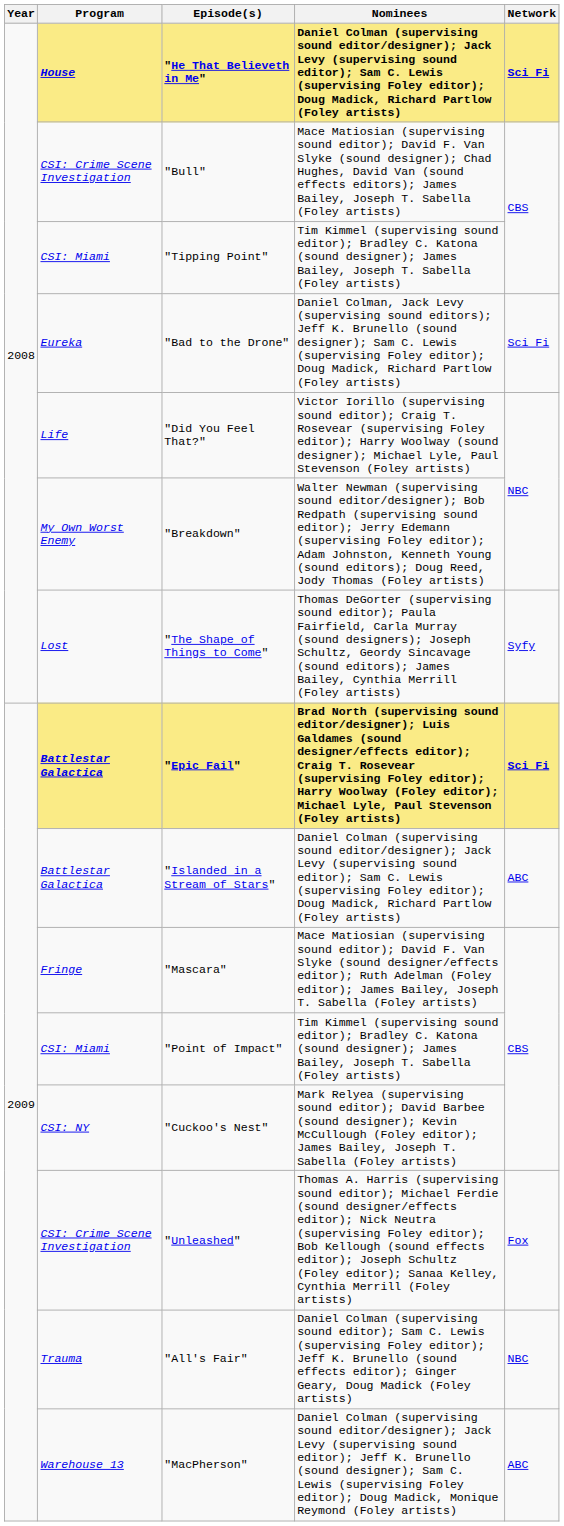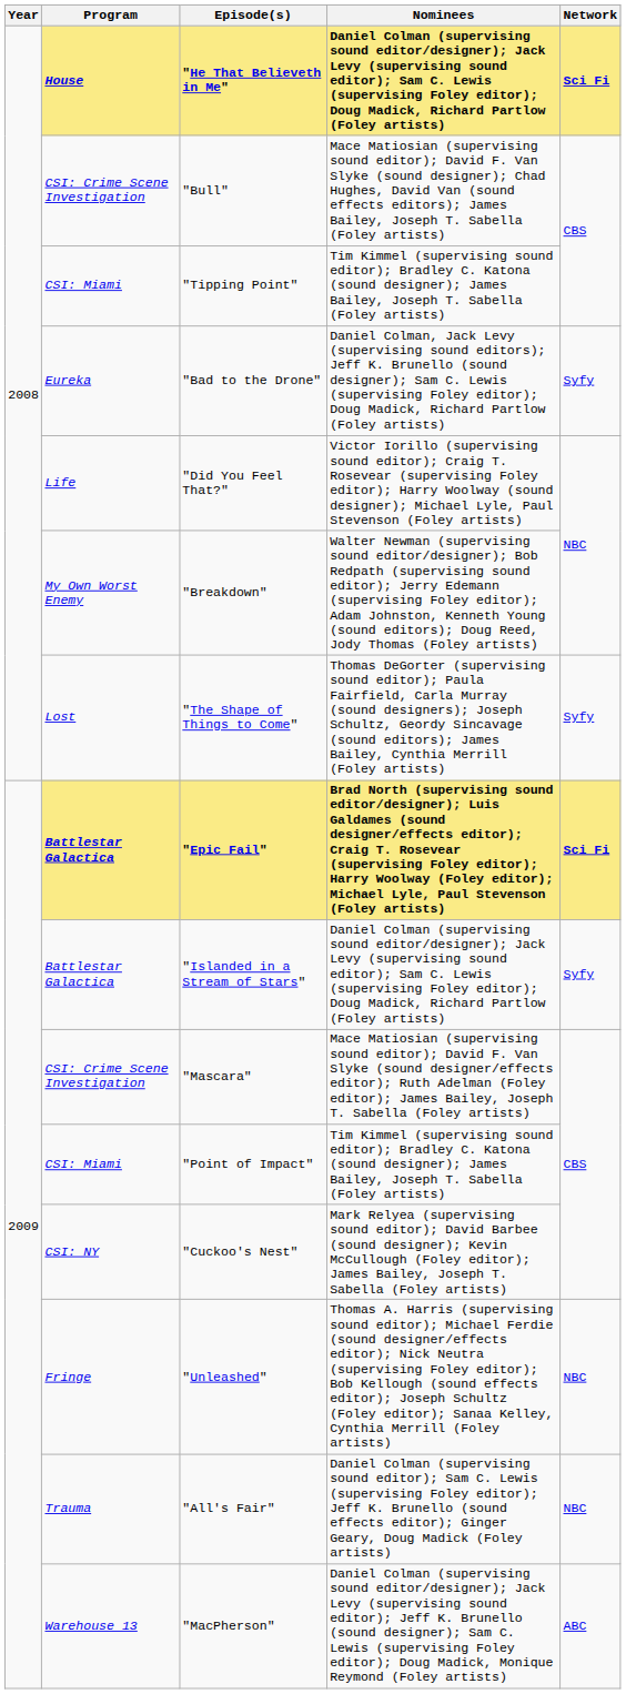 <table class="wikitable" style="width:100%">
 <tr bgcolor="#bebebe">
 <th width="5%">Year</th>
 <th width="23%">Program</th>
 <th width="25%">Episode(s)</th>
 <th width="40%">Nominees</th>
 <th width="7%">Network</th>
 </tr>
 <tr>
 <td rowspan=7 style="text-align:center">2008<br><br></td>
 <td style="background:#FAEB86;"><strong><em><a href='#'>House</a></em></strong></td>
 <td style="background:#FAEB86;"><strong>"<a href='#'>He That Believeth in Me</a>"</strong></td>
 <td style="background:#FAEB86;"><strong>Daniel Colman (supervising sound editor/designer); Jack Levy (supervising sound editor); Sam C. Lewis (supervising Foley editor); Doug Madick, Richard Partlow (Foley artists)</strong></td>
 <td style="background:#FAEB86;"><strong><a href='#'>Sci Fi</a></strong></td>
 </tr>
 <tr>
 <td><em><a href='#'>CSI: Crime Scene Investigation</a></em></td>
 <td>"Bull"</td>
 <td>Mace Matiosian (supervising sound editor); David F. Van Slyke (sound designer); Chad Hughes, David Van (sound effects editors); James Bailey, Joseph T. Sabella (Foley artists)</td>
 <td rowspan="2"><a href='#'>CBS</a></td>
 </tr>
 <tr>
 <td><em><a href='#'>CSI: Miami</a></em></td>
 <td>"Tipping Point"</td>
 <td>Tim Kimmel (supervising sound editor); Bradley C. Katona (sound designer); James Bailey, Joseph T. Sabella (Foley artists)</td>
 </tr>
 <tr>
 <td><em><a href='#'>Eureka</a></em></td>
 <td>"Bad to the Drone"</td>
 <td>Daniel Colman, Jack Levy (supervising sound editors); Jeff K. Brunello (sound designer); Sam C. Lewis (supervising Foley editor); Doug Madick, Richard Partlow (Foley artists)</td>
-<td><a href='#'>Sci Fi</a></td>
+<td><a href='#'>Syfy</a></td>
 </tr>
 <tr>
 <td><em><a href='#'>Life</a></em></td>
 <td>"Did You Feel That?"</td>
 <td>Victor Iorillo (supervising sound editor); Craig T. Rosevear (supervising Foley editor); Harry Woolway (sound designer); Michael Lyle, Paul Stevenson (Foley artists)</td>
 <td rowspan="2"><a href='#'>NBC</a></td>
 </tr>
 <tr>
 <td><em><a href='#'>My Own Worst Enemy</a></em></td>
 <td>"Breakdown"</td>
 <td>Walter Newman (supervising sound editor/designer); Bob Redpath (supervising sound editor); Jerry Edemann (supervising Foley editor); Adam Johnston, Kenneth Young (sound editors); Doug Reed, Jody Thomas (Foley artists)</td>
 </tr>
 <tr>
 <td><em><a href='#'>Lost</a></em></td>
 <td>"<a href='#'>The Shape of Things to Come</a>"</td>
 <td>Thomas DeGorter (supervising sound editor); Paula Fairfield, Carla Murray (sound designers); Joseph Schultz, Geordy Sincavage (sound editors); James Bailey, Cynthia Merrill (Foley artists)</td>
 <td><a href='#'>Syfy</a></td>
 </tr>
 <tr>
 <td rowspan=8 style="text-align:center">2009<br><br></td>
 <td style="background:#FAEB86;"><strong><em><a href='#'>Battlestar Galactica</a></em></strong></td>
 <td style="background:#FAEB86;"><strong>"<a href='#'>Epic Fail</a>"</strong></td>
 <td style="background:#FAEB86;"><strong>Brad North (supervising sound editor/designer); Luis Galdames (sound designer/effects editor); Craig T. Rosevear (supervising Foley editor); Harry Woolway (Foley editor); Michael Lyle, Paul Stevenson (Foley artists)</strong></td>
 <td style="background:#FAEB86;"><strong><a href='#'>Sci Fi</a></strong></td>
 </tr>
 <tr>
 <td><em><a href='#'>Battlestar Galactica</a></em></td>
 <td>"<a href='#'>Islanded in a Stream of Stars</a>"</td>
 <td>Daniel Colman (supervising sound editor/designer); Jack Levy (supervising sound editor); Sam C. Lewis (supervising Foley editor); Doug Madick, Richard Partlow (Foley artists)</td>
-<td><a href='#'>ABC</a></td>
+<td><a href='#'>Syfy</a></td>
 </tr>
 <tr>
-<td><em><a href='#'>Fringe</a></em></td>
+<td><em><a href='#'>CSI: Crime Scene Investigation</a></em></td>
 <td>"Mascara"</td>
 <td>Mace Matiosian (supervising sound editor); David F. Van Slyke (sound designer/effects editor); Ruth Adelman (Foley editor); James Bailey, Joseph T. Sabella (Foley artists)</td>
 <td rowspan="3"><a href='#'>CBS</a></td>
 </tr>
 <tr>
 <td><em><a href='#'>CSI: Miami</a></em></td>
 <td>"Point of Impact"</td>
 <td>Tim Kimmel (supervising sound editor); Bradley C. Katona (sound designer); James Bailey, Joseph T. Sabella (Foley artists)</td>
 </tr>
 <tr>
 <td><em><a href='#'>CSI: NY</a></em></td>
 <td>"Cuckoo's Nest"</td>
 <td>Mark Relyea (supervising sound editor); David Barbee (sound designer); Kevin McCullough (Foley editor); James Bailey, Joseph T. Sabella (Foley artists)</td>
 </tr>
 <tr>
-<td><em><a href='#'>CSI: Crime Scene Investigation</a></em></td>
+<td><em><a href='#'>Fringe</a></em></td>
 <td>"<a href='#'>Unleashed</a>"</td>
 <td>Thomas A. Harris (supervising sound editor); Michael Ferdie (sound designer/effects editor); Nick Neutra (supervising Foley editor); Bob Kellough (sound effects editor); Joseph Schultz (Foley editor); Sanaa Kelley, Cynthia Merrill (Foley artists)</td>
-<td><a href='#'>Fox</a></td>
+<td><a href='#'>NBC</a></td>
 </tr>
 <tr>
 <td><em><a href='#'>Trauma</a></em></td>
 <td>"All's Fair"</td>
 <td>Daniel Colman (supervising sound editor); Sam C. Lewis (supervising Foley editor); Jeff K. Brunello (sound effects editor); Ginger Geary, Doug Madick (Foley artists)</td>
 <td><a href='#'>NBC</a></td>
 </tr>
 <tr>
 <td><em><a href='#'>Warehouse 13</a></em></td>
 <td>"MacPherson"</td>
 <td>Daniel Colman (supervising sound editor/designer); Jack Levy (supervising sound editor); Jeff K. Brunello (sound designer); Sam C. Lewis (supervising Foley editor); Doug Madick, Monique Reymond (Foley artists)</td>
 <td><a href='#'>ABC</a></td>
 </tr>
 </table>
